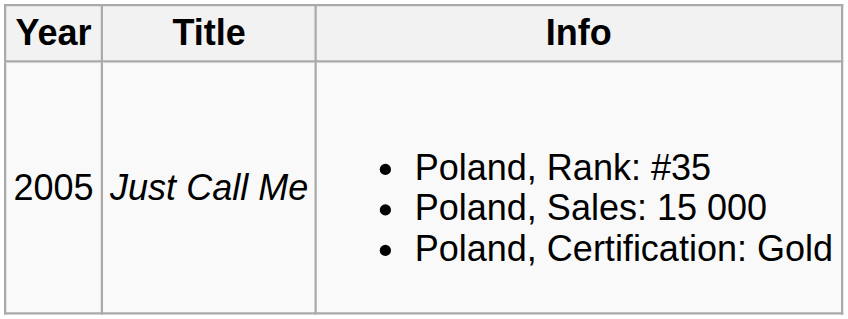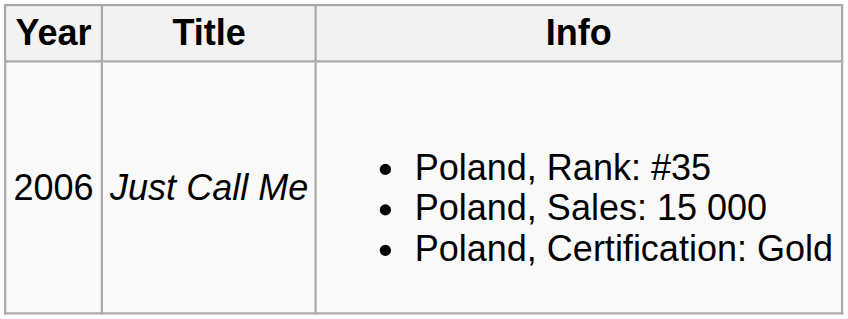 <table class="wikitable">
 <tr>
 <th>Year</th>
 <th>Title</th>
 <th>Info</th>
 </tr>
 <tr>
-<td>2005</td>
+<td>2006</td>
 <td><em>Just Call Me</em></td>
 <td><br><ul><li>Poland, Rank: #35</li><li>Poland, Sales: 15 000</li><li>Poland, Certification: Gold</li></ul></td>
 </tr>
 </table>
